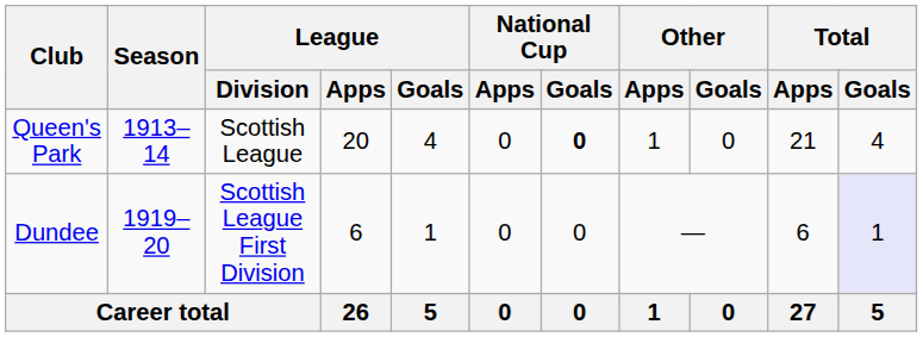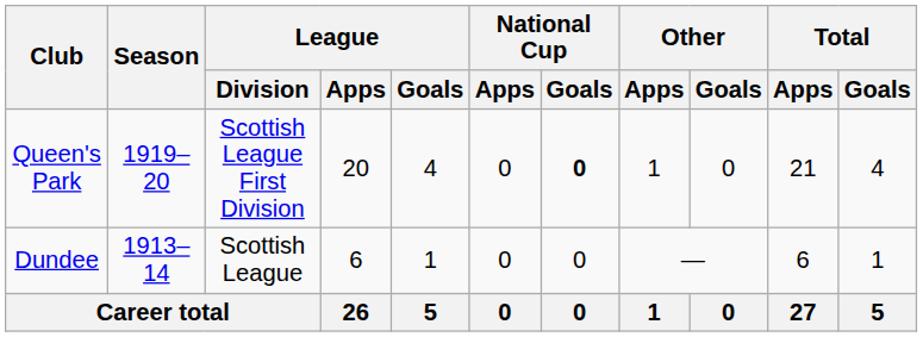 <table class="wikitable" style="text-align: center;">
 <tr>
 <th rowspan="2">Club</th>
 <th rowspan="2">Season</th>
 <th colspan="3">League</th>
 <th colspan="2">National Cup</th>
 <th colspan="2">Other</th>
 <th colspan="2">Total</th>
 </tr>
 <tr>
 <th>Division</th>
 <th>Apps</th>
 <th>Goals</th>
 <th>Apps</th>
 <th>Goals</th>
 <th>Apps</th>
 <th>Goals</th>
 <th>Apps</th>
 <th>Goals</th>
 </tr>
 <tr>
 <td><a href='#'>Queen's Park</a></td>
-<td><a href='#'>1913–14</a></td>
-<td>Scottish League</td>
+<td><a href='#'>1919–20</a></td>
+<td><a href='#'>Scottish League First Division</a></td>
 <td>20</td>
 <td>4</td>
 <td>0</td>
 <td><strong>0</strong></td>
 <td>1</td>
 <td>0</td>
 <td>21</td>
 <td>4</td>
 </tr>
 <tr>
 <td><a href='#'>Dundee</a></td>
-<td><a href='#'>1919–20</a></td>
-<td><a href='#'>Scottish League First Division</a></td>
+<td><a href='#'>1913–14</a></td>
+<td>Scottish League</td>
 <td>6</td>
 <td>1</td>
 <td>0</td>
 <td>0</td>
 <td colspan="2">—</td>
 <td>6</td>
-<td style="background: lavender;">1</td>
+<td>1</td>
 </tr>
 <tr>
 <th colspan="3">Career total</th>
 <th>26</th>
 <th>5</th>
 <th>0</th>
 <th>0</th>
 <th>1</th>
 <th>0</th>
 <th>27</th>
 <th>5</th>
 </tr>
 </table>
